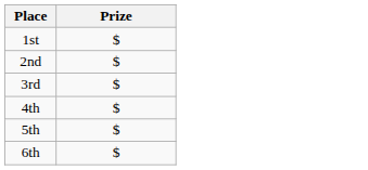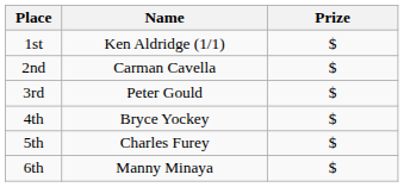 <table class="wikitable">
 <tr>
 <th width="50">Place</th>
+<th width="200">Name</th>
 <th width="125">Prize</th>
 </tr>
 <tr>
 <td align = "center">1st</td>
+<td align = "center">Ken Aldridge (1/1)</td>
 <td align = "center">$</td>
 </tr>
 <tr>
 <td align = "center">2nd</td>
+<td align = "center">Carman Cavella</td>
 <td align = "center">$</td>
 </tr>
 <tr>
 <td align = "center">3rd</td>
+<td align = "center">Peter Gould</td>
 <td align = "center">$</td>
 </tr>
 <tr>
 <td align = "center">4th</td>
+<td align = "center">Bryce Yockey</td>
 <td align = "center">$</td>
 </tr>
 <tr>
 <td align = "center">5th</td>
+<td align = "center">Charles Furey</td>
 <td align = "center">$</td>
 </tr>
 <tr>
 <td align = "center">6th</td>
+<td align = "center">Manny Minaya</td>
 <td align = "center">$</td>
 </tr>
 </table>
